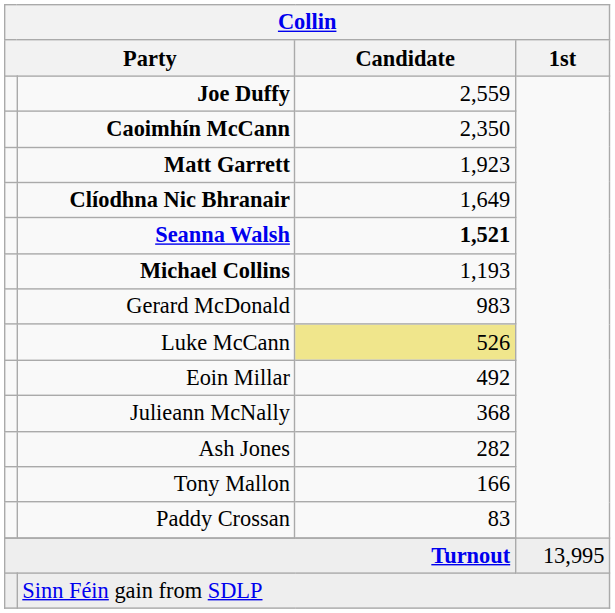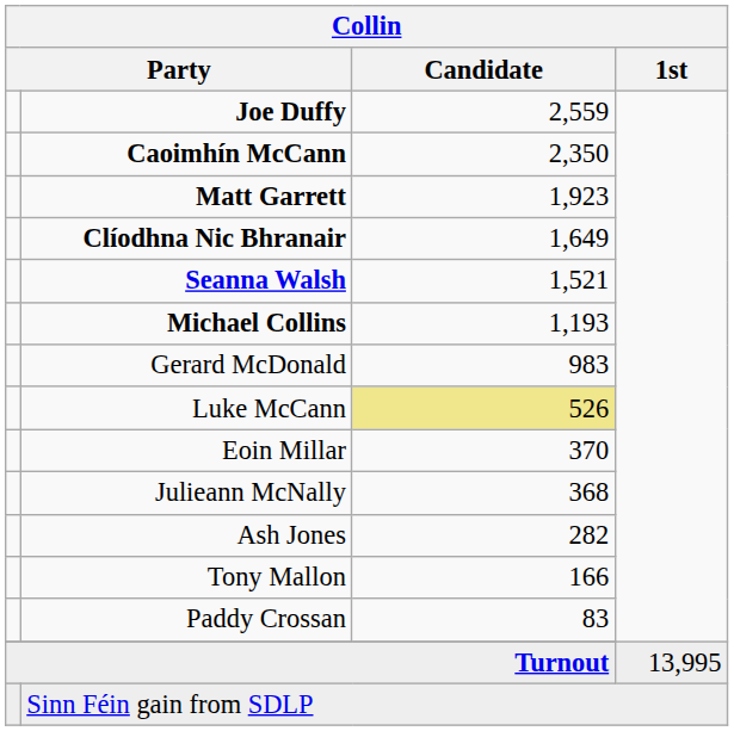 <table class="wikitable">
 <tr>
 <th colspan="4" align="center"><a href='#'>Collin</a></th>
 </tr>
 <tr>
 <th colspan="2" align="center" width=200>Party</th>
 <th width=150>Candidate</th>
 <th width=60>1st </th>
 </tr>
 <tr>
 <td></td>
 <td align="right"><strong>Joe Duffy</strong></td>
 <td align="right">2,559</td>
 </tr>
 <tr>
 <td></td>
 <td align="right"><strong>Caoimhín McCann</strong></td>
 <td align="right">2,350</td>
 </tr>
 <tr>
 <td></td>
 <td align="right"><strong>Matt Garrett</strong></td>
 <td align="right">1,923</td>
 </tr>
 <tr>
 <td></td>
 <td align="right"><strong>Clíodhna Nic Bhranair</strong></td>
 <td align="right">1,649</td>
 </tr>
 <tr>
 <td></td>
 <td align="right"><strong><a href='#'>Seanna Walsh</a></strong></td>
-<td align="right"><strong>1,521</strong></td>
+<td align="right">1,521</td>
 </tr>
 <tr>
 <td></td>
 <td align="right"><strong>Michael Collins</strong></td>
 <td align="right">1,193</td>
 </tr>
 <tr>
 <td></td>
 <td align="right">Gerard McDonald</td>
 <td align="right">983</td>
 </tr>
 <tr>
 <td></td>
 <td align="right">Luke McCann</td>
 <td align="right" style="background: khaki;">526</td>
 </tr>
 <tr>
 <td></td>
 <td align="right">Eoin Millar</td>
-<td align="right">492</td>
+<td align="right">370</td>
 </tr>
 <tr>
 <td></td>
 <td align="right">Julieann McNally</td>
 <td align="right">368</td>
 </tr>
 <tr>
 <td></td>
 <td align="right">Ash Jones</td>
 <td align="right">282</td>
 </tr>
 <tr>
 <td></td>
 <td align="right">Tony Mallon</td>
 <td align="right">166</td>
 </tr>
 <tr>
 <td></td>
 <td align="right">Paddy Crossan</td>
 <td align="right">83</td>
 </tr>
 <tr>
 </tr>
 <tr bgcolor="EEEEEE">
 <td colspan=3 align="right"><strong><a href='#'>Turnout</a></strong></td>
 <td align="right">13,995</td>
 </tr>
 <tr bgcolor="EEEEEE">
 <td bgcolor=></td>
 <td colspan=4 bgcolor="EEEEEE"><a href='#'>Sinn Féin</a> gain from <a href='#'>SDLP</a></td>
 </tr>
 </table>
